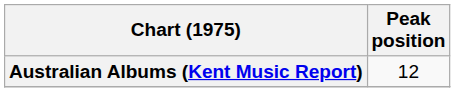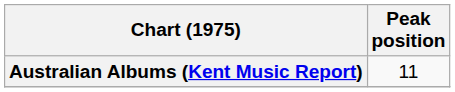 <table class="wikitable sortable plainrowheaders">
 <tr>
 <th scope="col">Chart (1975)</th>
 <th scope="col">Peak<br>position</th>
 </tr>
 <tr>
 <th scope="row">Australian Albums (<a href='#'>Kent Music Report</a>)</th>
-<td align="center">12</td>
+<td align="center">11</td>
 </tr>
 <tr>
 </tr>
 <tr>
 </tr>
 <tr>
 </tr>
 <tr>
 </tr>
 </table>
